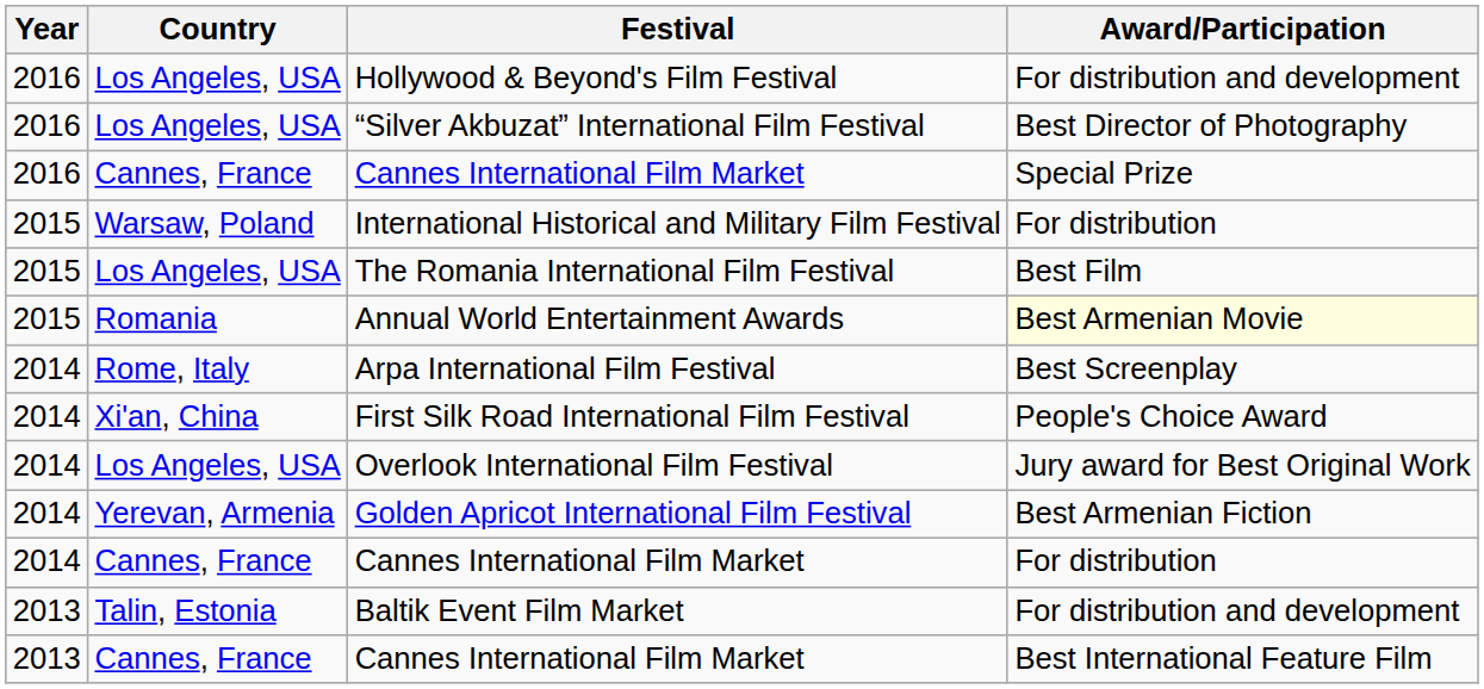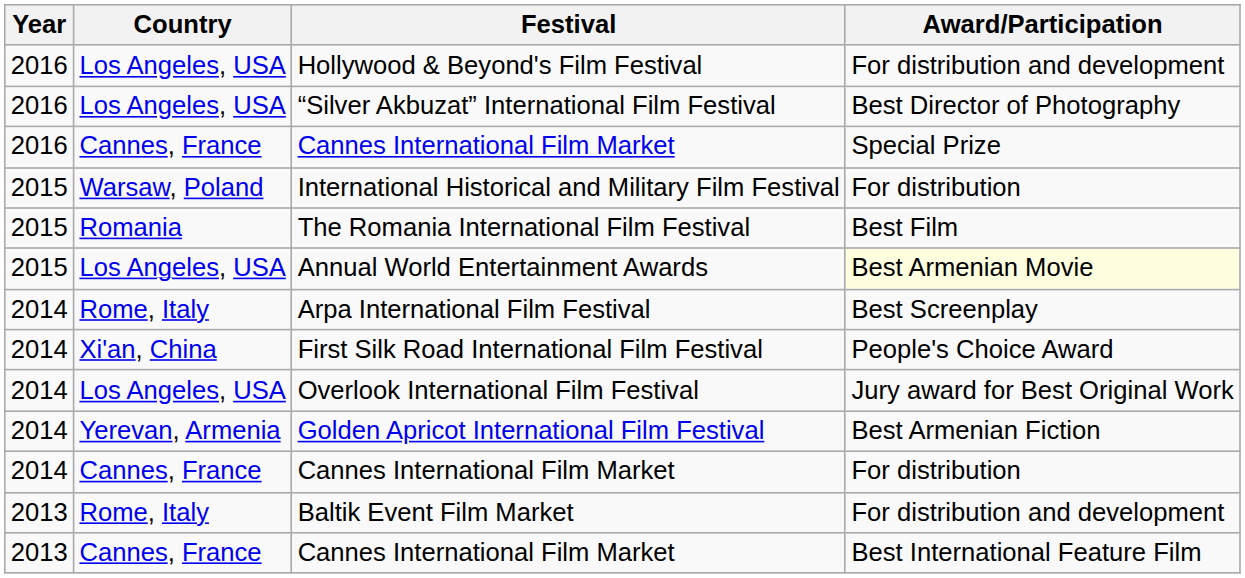 <table class="wikitable">
 <tr>
 <th><strong>Year</strong></th>
 <th><strong>Country</strong></th>
 <th><strong>Festival</strong></th>
 <th><strong>Award/Participation</strong></th>
 </tr>
 <tr>
 <td>2016</td>
 <td><a href='#'>Los Angeles</a>, <a href='#'>USA</a></td>
 <td>Hollywood & Beyond's Film Festival</td>
 <td>For distribution and development</td>
 </tr>
 <tr>
 <td>2016</td>
 <td><a href='#'>Los Angeles</a>, <a href='#'>USA</a></td>
 <td>“Silver Akbuzat” International Film  Festival</td>
 <td>Best Director of Photography</td>
 </tr>
 <tr>
 <td>2016</td>
 <td><a href='#'>Cannes</a>, <a href='#'>France</a></td>
 <td><a href='#'>Cannes International Film Market</a></td>
 <td>Special Prize</td>
 </tr>
 <tr>
 <td>2015</td>
 <td><a href='#'>Warsaw</a>, <a href='#'>Poland</a></td>
 <td>International Historical and Military Film Festival</td>
 <td>For distribution</td>
 </tr>
 <tr>
 <td>2015</td>
-<td><a href='#'>Los Angeles</a>, <a href='#'>USA</a></td>
+<td><a href='#'>Romania</a></td>
 <td>The Romania International Film Festival</td>
 <td>Best Film</td>
 </tr>
 <tr>
 <td>2015</td>
-<td><a href='#'>Romania</a></td>
+<td><a href='#'>Los Angeles</a>, <a href='#'>USA</a></td>
 <td>Annual World Entertainment Awards</td>
 <td style="background: lightyellow;">Best Armenian Movie</td>
 </tr>
 <tr>
 <td>2014</td>
 <td><a href='#'>Rome</a>, <a href='#'>Italy</a></td>
 <td>Arpa International Film Festival</td>
 <td>Best Screenplay</td>
 </tr>
 <tr>
 <td>2014</td>
 <td><a href='#'>Xi'an</a>, <a href='#'>China</a></td>
 <td>First Silk Road International Film Festival</td>
 <td>People's Choice Award</td>
 </tr>
 <tr>
 <td>2014</td>
 <td><a href='#'>Los Angeles</a>, <a href='#'>USA</a></td>
 <td>Overlook International Film Festival</td>
 <td>Jury award for Best Original Work</td>
 </tr>
 <tr>
 <td>2014</td>
 <td><a href='#'>Yerevan</a>, <a href='#'>Armenia</a></td>
 <td><a href='#'>Golden Apricot International Film Festival</a></td>
 <td>Best Armenian Fiction</td>
 </tr>
 <tr>
 <td>2014</td>
 <td><a href='#'>Cannes</a>, <a href='#'>France</a></td>
 <td>Cannes International Film Market</td>
 <td>For distribution</td>
 </tr>
 <tr>
 <td>2013</td>
-<td><a href='#'>Talin</a>, <a href='#'>Estonia</a></td>
+<td><a href='#'>Rome</a>, <a href='#'>Italy</a></td>
 <td>Baltik Event Film Market</td>
 <td>For distribution and development</td>
 </tr>
 <tr>
 <td>2013</td>
 <td><a href='#'>Cannes</a>, <a href='#'>France</a></td>
 <td>Cannes International Film Market</td>
 <td>Best International Feature Film</td>
 </tr>
 </table>
